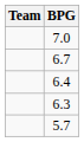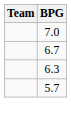 <table class=wikitable>
 <tr>
 <th>Team</th>
 <th>BPG</th>
 </tr>
 <tr>
 <td></td>
 <td align=center>7.0</td>
 </tr>
 <tr>
 <td></td>
 <td align=center>6.7</td>
 </tr>
 <tr>
 <td></td>
-<td align=center>6.4</td>
-</tr>
-<tr>
-<td></td>
 <td align=center>6.3</td>
 </tr>
 <tr>
 <td></td>
 <td align=center>5.7</td>
 </tr>
 </table>
